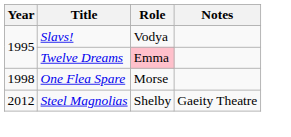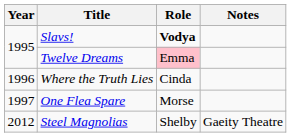 <table class="wikitable sortable">
 <tr>
 <th>Year</th>
 <th>Title</th>
 <th>Role</th>
 <th class="unsortable">Notes</th>
 </tr>
 <tr>
 <td rowspan=2>1995</td>
 <td><em><a href='#'>Slavs!</a></em></td>
-<td>Vodya</td>
+<td><strong>Vodya</strong></td>
 <td></td>
 </tr>
 <tr>
 <td><em><a href='#'>Twelve Dreams</a></em></td>
 <td style="background: pink;">Emma</td>
 <td></td>
 </tr>
 <tr>
-<td>1998</td>
+<td>1996</td>
+<td><em>Where the Truth Lies</em></td>
+<td>Cinda</td>
+<td></td>
+</tr>
+<tr>
+<td>1997</td>
 <td><em><a href='#'>One Flea Spare</a></em></td>
 <td>Morse</td>
 <td></td>
 </tr>
 <tr>
 <td>2012</td>
 <td><em><a href='#'>Steel Magnolias</a></em></td>
 <td>Shelby</td>
 <td>Gaeity Theatre</td>
 </tr>
 </table>
